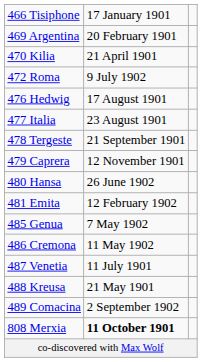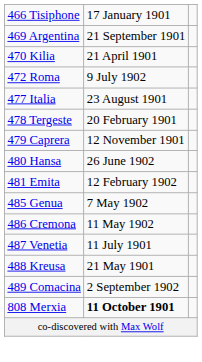 <table class="wikitable floatright" style="font-size: 0.9em;">
 <tr>
 <td><a href='#'>466 Tisiphone</a></td>
 <td>17 January 1901</td>
 <td> </td>
 </tr>
 <tr>
 <td><a href='#'>469 Argentina</a></td>
-<td>20 February 1901</td>
+<td>21 September 1901</td>
 <td></td>
 </tr>
 <tr>
 <td><a href='#'>470 Kilia</a></td>
 <td>21 April 1901</td>
 <td></td>
 </tr>
 <tr>
 <td><a href='#'>472 Roma</a></td>
 <td>9 July 1902</td>
 <td></td>
 </tr>
 <tr>
-<td><a href='#'>476 Hedwig</a></td>
-<td>17 August 1901</td>
-<td></td>
-</tr>
-<tr>
 <td><a href='#'>477 Italia</a></td>
 <td>23 August 1901</td>
 <td></td>
 </tr>
 <tr>
 <td><a href='#'>478 Tergeste</a></td>
-<td>21 September 1901</td>
+<td>20 February 1901</td>
 <td></td>
 </tr>
 <tr>
 <td><a href='#'>479 Caprera</a></td>
 <td>12 November 1901</td>
 <td></td>
 </tr>
 <tr>
 <td><a href='#'>480 Hansa</a></td>
 <td>26 June 1902</td>
 <td> </td>
 </tr>
 <tr>
 <td><a href='#'>481 Emita</a></td>
 <td>12 February 1902</td>
 <td></td>
 </tr>
 <tr>
 <td><a href='#'>485 Genua</a></td>
 <td>7 May 1902</td>
 <td></td>
 </tr>
 <tr>
 <td><a href='#'>486 Cremona</a></td>
 <td>11 May 1902</td>
 <td></td>
 </tr>
 <tr>
 <td><a href='#'>487 Venetia</a></td>
 <td>11 July 1901</td>
 <td></td>
 </tr>
 <tr>
 <td><a href='#'>488 Kreusa</a></td>
 <td>21 May 1901</td>
 <td> </td>
 </tr>
 <tr>
 <td><a href='#'>489 Comacina</a></td>
 <td>2 September 1902</td>
 <td></td>
 </tr>
 <tr>
 <td><a href='#'>808 Merxia</a></td>
 <td><strong>11 October 1901</strong></td>
 <td></td>
 </tr>
 <tr>
 <th colspan=3 style="font-size: smaller; font-weight: normal;"> co-discovered with <a href='#'>Max Wolf</a></th>
 </tr>
 </table>
